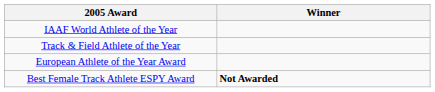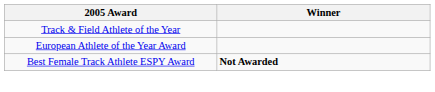 <table class=wikitable>
 <tr>
 <th align="center" style="width: 20em">2005 Award</th>
 <th align="center" style="width: 20em">Winner</th>
-</tr>
-<tr>
-<td align="center"><a href='#'>IAAF World Athlete of the Year</a></td>
-<td></td>
 </tr>
 <tr>
 <td align="center"><a href='#'>Track & Field Athlete of the Year</a></td>
 <td></td>
 </tr>
 <tr>
 <td align="center"><a href='#'>European Athlete of the Year Award</a></td>
 <td></td>
 </tr>
 <tr>
 <td align="center"><a href='#'>Best Female Track Athlete ESPY Award</a></td>
 <td><strong>Not Awarded</strong></td>
 </tr>
 </table>
